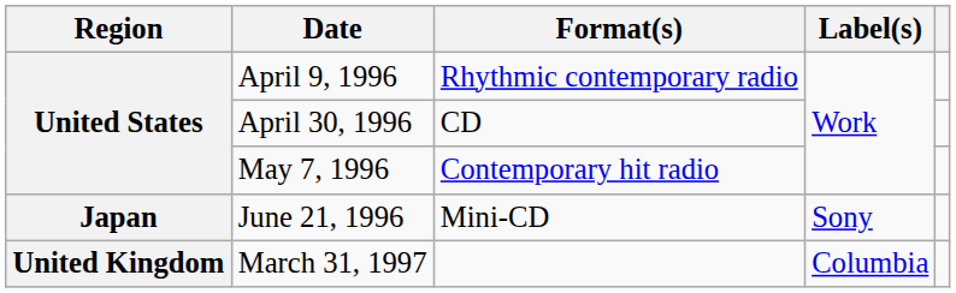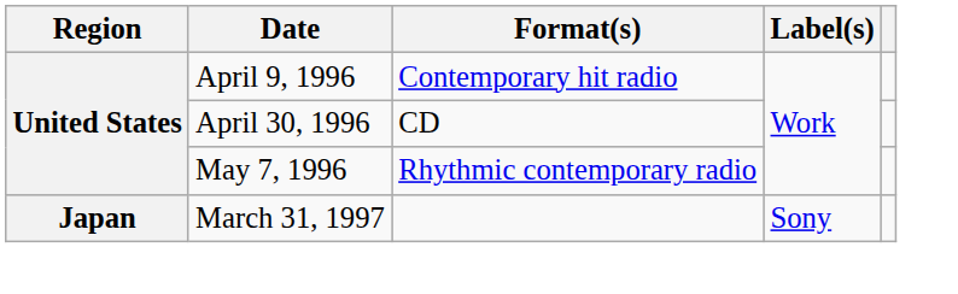 <table class="wikitable plainrowheaders">
 <tr>
 <th scope="col">Region</th>
 <th scope="col">Date</th>
 <th scope="col">Format(s)</th>
 <th scope="col">Label(s)</th>
 <th scope="col"></th>
 </tr>
 <tr>
 <th scope="row" rowspan="3">United States</th>
 <td>April 9, 1996</td>
-<td><a href='#'>Rhythmic contemporary radio</a></td>
+<td><a href='#'>Contemporary hit radio</a></td>
 <td rowspan="3"><a href='#'>Work</a></td>
 <td></td>
 </tr>
 <tr>
 <td>April 30, 1996</td>
 <td>CD</td>
 <td></td>
 </tr>
 <tr>
 <td>May 7, 1996</td>
-<td><a href='#'>Contemporary hit radio</a></td>
+<td><a href='#'>Rhythmic contemporary radio</a></td>
 <td></td>
 </tr>
 <tr>
 <th scope="row">Japan</th>
-<td>June 21, 1996</td>
-<td>Mini-CD</td>
+<td>March 31, 1997</td>
+<td></td>
 <td><a href='#'>Sony</a></td>
 <td></td>
 </tr>
-<tr>
-<th scope="row">United Kingdom</th>
-<td>March 31, 1997</td>
-<td></td>
-<td><a href='#'>Columbia</a></td>
-<td></td>
-</tr>
 </table>
